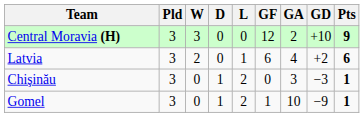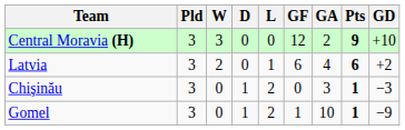 <table class="wikitable" style="text-align:center;">
 <tr>
 <th width=175>Team</th>
 <th width=20 abbr="Played">Pld</th>
 <th width=20 abbr="Won">W</th>
 <th width=20 abbr="Drawn">D</th>
 <th width=20 abbr="Lost">L</th>
 <th width=20 abbr="Goals for">GF</th>
 <th width=20 abbr="Goals against">GA</th>
+<th width=20 abbr="Points">Pts</th>
 <th width=20 abbr="Goal difference">GD</th>
-<th width=20 abbr="Points">Pts</th>
 </tr>
 <tr bgcolor=#ccffcc>
 <td align=left> <a href='#'>Central Moravia</a> <strong>(H)</strong></td>
 <td>3</td>
 <td>3</td>
 <td>0</td>
 <td>0</td>
 <td>12</td>
 <td>2</td>
+<td><strong>9</strong></td>
 <td>+10</td>
-<td><strong>9</strong></td>
 </tr>
 <tr>
 <td align=left> <a href='#'>Latvia</a></td>
 <td>3</td>
 <td>2</td>
 <td>0</td>
 <td>1</td>
 <td>6</td>
 <td>4</td>
+<td><strong>6</strong></td>
 <td>+2</td>
-<td><strong>6</strong></td>
 </tr>
 <tr>
 <td align=left> <a href='#'>Chişinău</a></td>
 <td>3</td>
 <td>0</td>
 <td>1</td>
 <td>2</td>
 <td>0</td>
 <td>3</td>
+<td><strong>1</strong></td>
 <td>−3</td>
-<td><strong>1</strong></td>
 </tr>
 <tr>
 <td align=left> <a href='#'>Gomel</a></td>
 <td>3</td>
 <td>0</td>
 <td>1</td>
 <td>2</td>
 <td>1</td>
 <td>10</td>
+<td><strong>1</strong></td>
 <td>−9</td>
-<td><strong>1</strong></td>
 </tr>
 </table>
